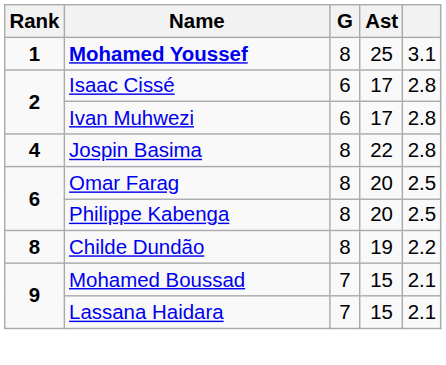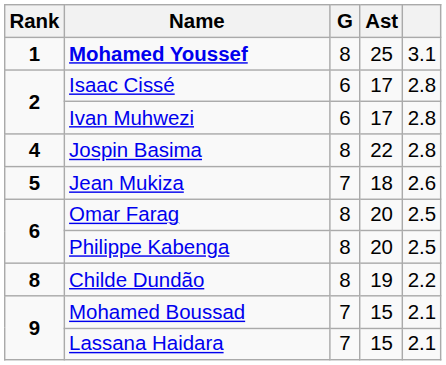 <table class="wikitable" style="font-size:90%;">
 <tr>
 <th width=10px>Rank</th>
 <th width=180px>Name</th>
 <th width=15px>G</th>
 <th width=10px>Ast</th>
 <th width=10px></th>
 </tr>
 <tr align=center>
 <td><strong>1</strong></td>
 <td align=left> <strong><a href='#'>Mohamed Youssef</a></strong></td>
 <td>8</td>
 <td>25</td>
 <td>3.1</td>
 </tr>
 <tr align=center>
 <td rowspan=2><strong>2</strong></td>
 <td align=left> <a href='#'>Isaac Cissé</a></td>
 <td>6</td>
 <td>17</td>
 <td>2.8</td>
 </tr>
 <tr align=center>
 <td align=left> <a href='#'>Ivan Muhwezi</a></td>
 <td>6</td>
 <td>17</td>
 <td>2.8</td>
 </tr>
 <tr align=center>
 <td><strong>4</strong></td>
 <td align=left> <a href='#'>Jospin Basima</a></td>
 <td>8</td>
 <td>22</td>
 <td>2.8</td>
 </tr>
 <tr align=center>
+<td><strong>5</strong></td>
+<td align=left> <a href='#'>Jean Mukiza</a></td>
+<td>7</td>
+<td>18</td>
+<td>2.6</td>
+</tr>
+<tr align=center>
 <td rowspan=2><strong>6</strong></td>
 <td align=left> <a href='#'>Omar Farag</a></td>
 <td>8</td>
 <td>20</td>
 <td>2.5</td>
 </tr>
 <tr align=center>
 <td align=left> <a href='#'>Philippe Kabenga</a></td>
 <td>8</td>
 <td>20</td>
 <td>2.5</td>
 </tr>
 <tr align=center>
 <td><strong>8</strong></td>
 <td align=left> <a href='#'>Childe Dundão</a></td>
 <td>8</td>
 <td>19</td>
 <td>2.2</td>
 </tr>
 <tr align=center>
 <td rowspan=2><strong>9</strong></td>
 <td align=left> <a href='#'>Mohamed Boussad</a></td>
 <td>7</td>
 <td>15</td>
 <td>2.1</td>
 </tr>
 <tr align=center>
 <td align=left> <a href='#'>Lassana Haidara</a></td>
 <td>7</td>
 <td>15</td>
 <td>2.1</td>
 </tr>
 </table>
